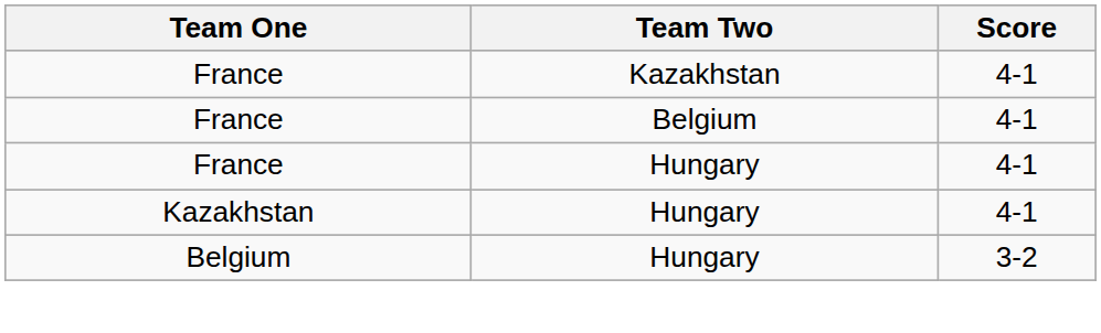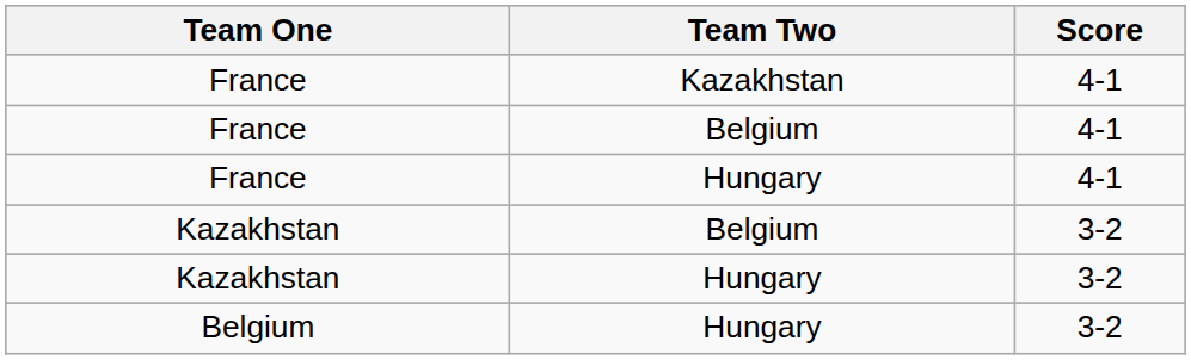 <table class="wikitable" style="text-align: center">
 <tr>
 <th width=250>Team One</th>
 <th width=250>Team Two</th>
 <th width=80>Score</th>
 </tr>
 <tr>
 <td> France</td>
 <td> Kazakhstan</td>
 <td>4-1</td>
 </tr>
 <tr>
 <td> France</td>
 <td> Belgium</td>
 <td>4-1</td>
 </tr>
 <tr>
 <td> France</td>
 <td> Hungary</td>
 <td>4-1</td>
 </tr>
 <tr>
 <td> Kazakhstan</td>
+<td> Belgium</td>
+<td>3-2</td>
+</tr>
+<tr>
+<td> Kazakhstan</td>
 <td> Hungary</td>
-<td>4-1</td>
+<td>3-2</td>
 </tr>
 <tr>
 <td> Belgium</td>
 <td> Hungary</td>
 <td>3-2</td>
 </tr>
 </table>
